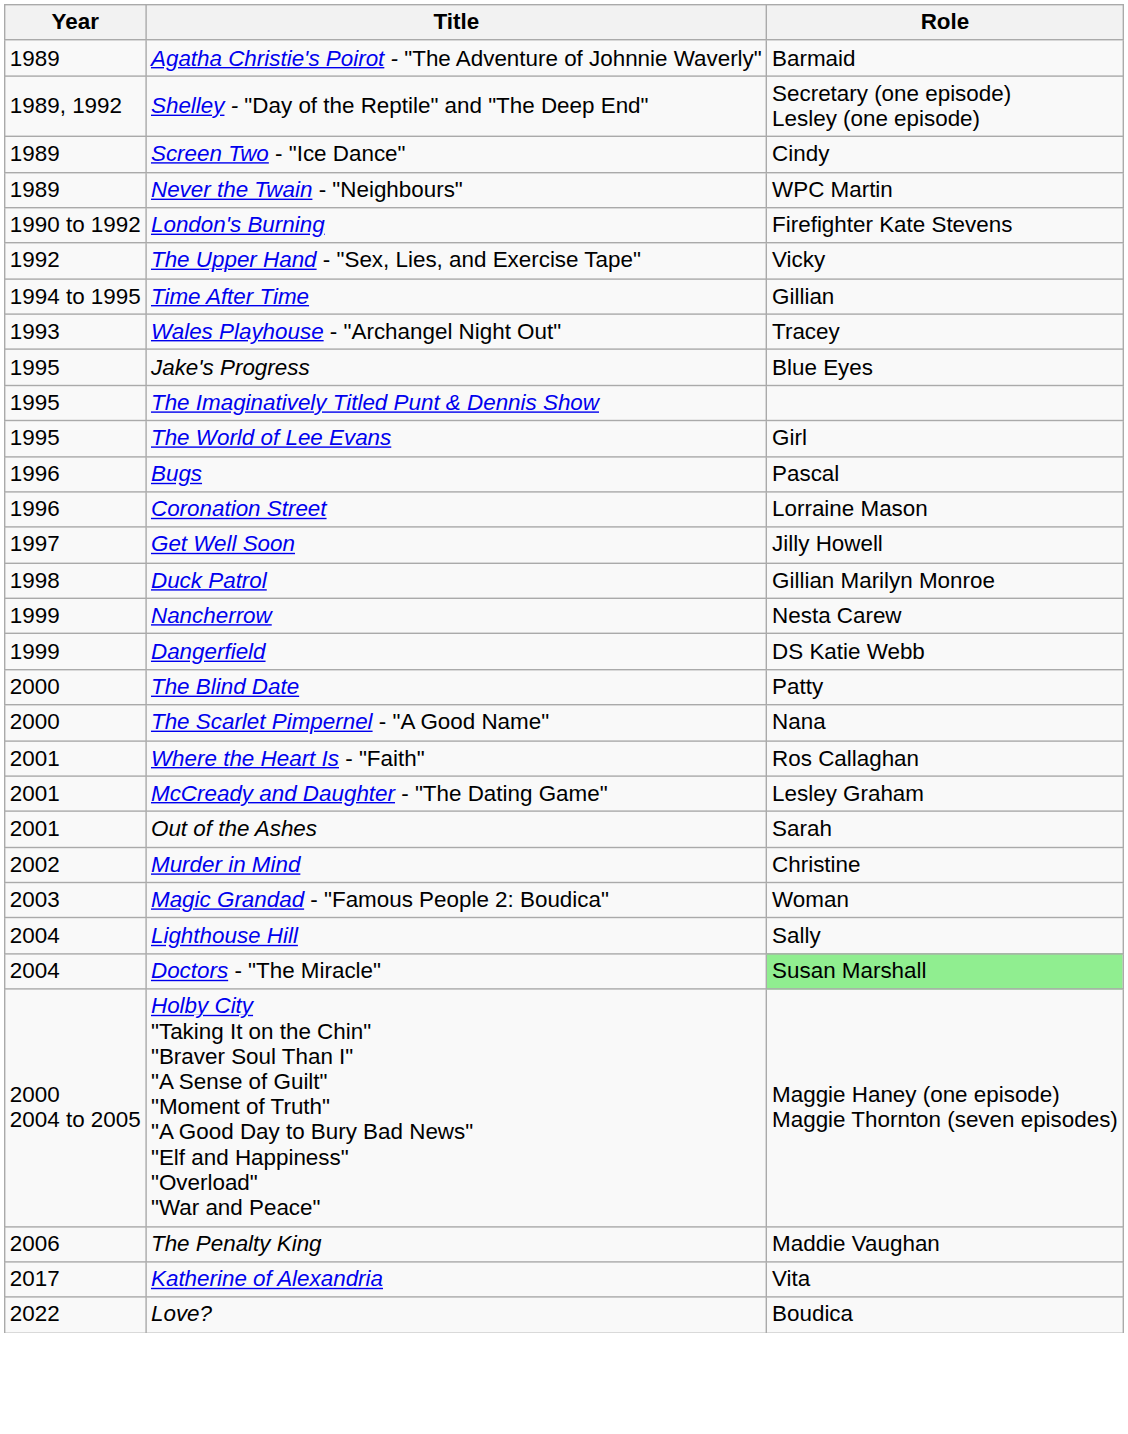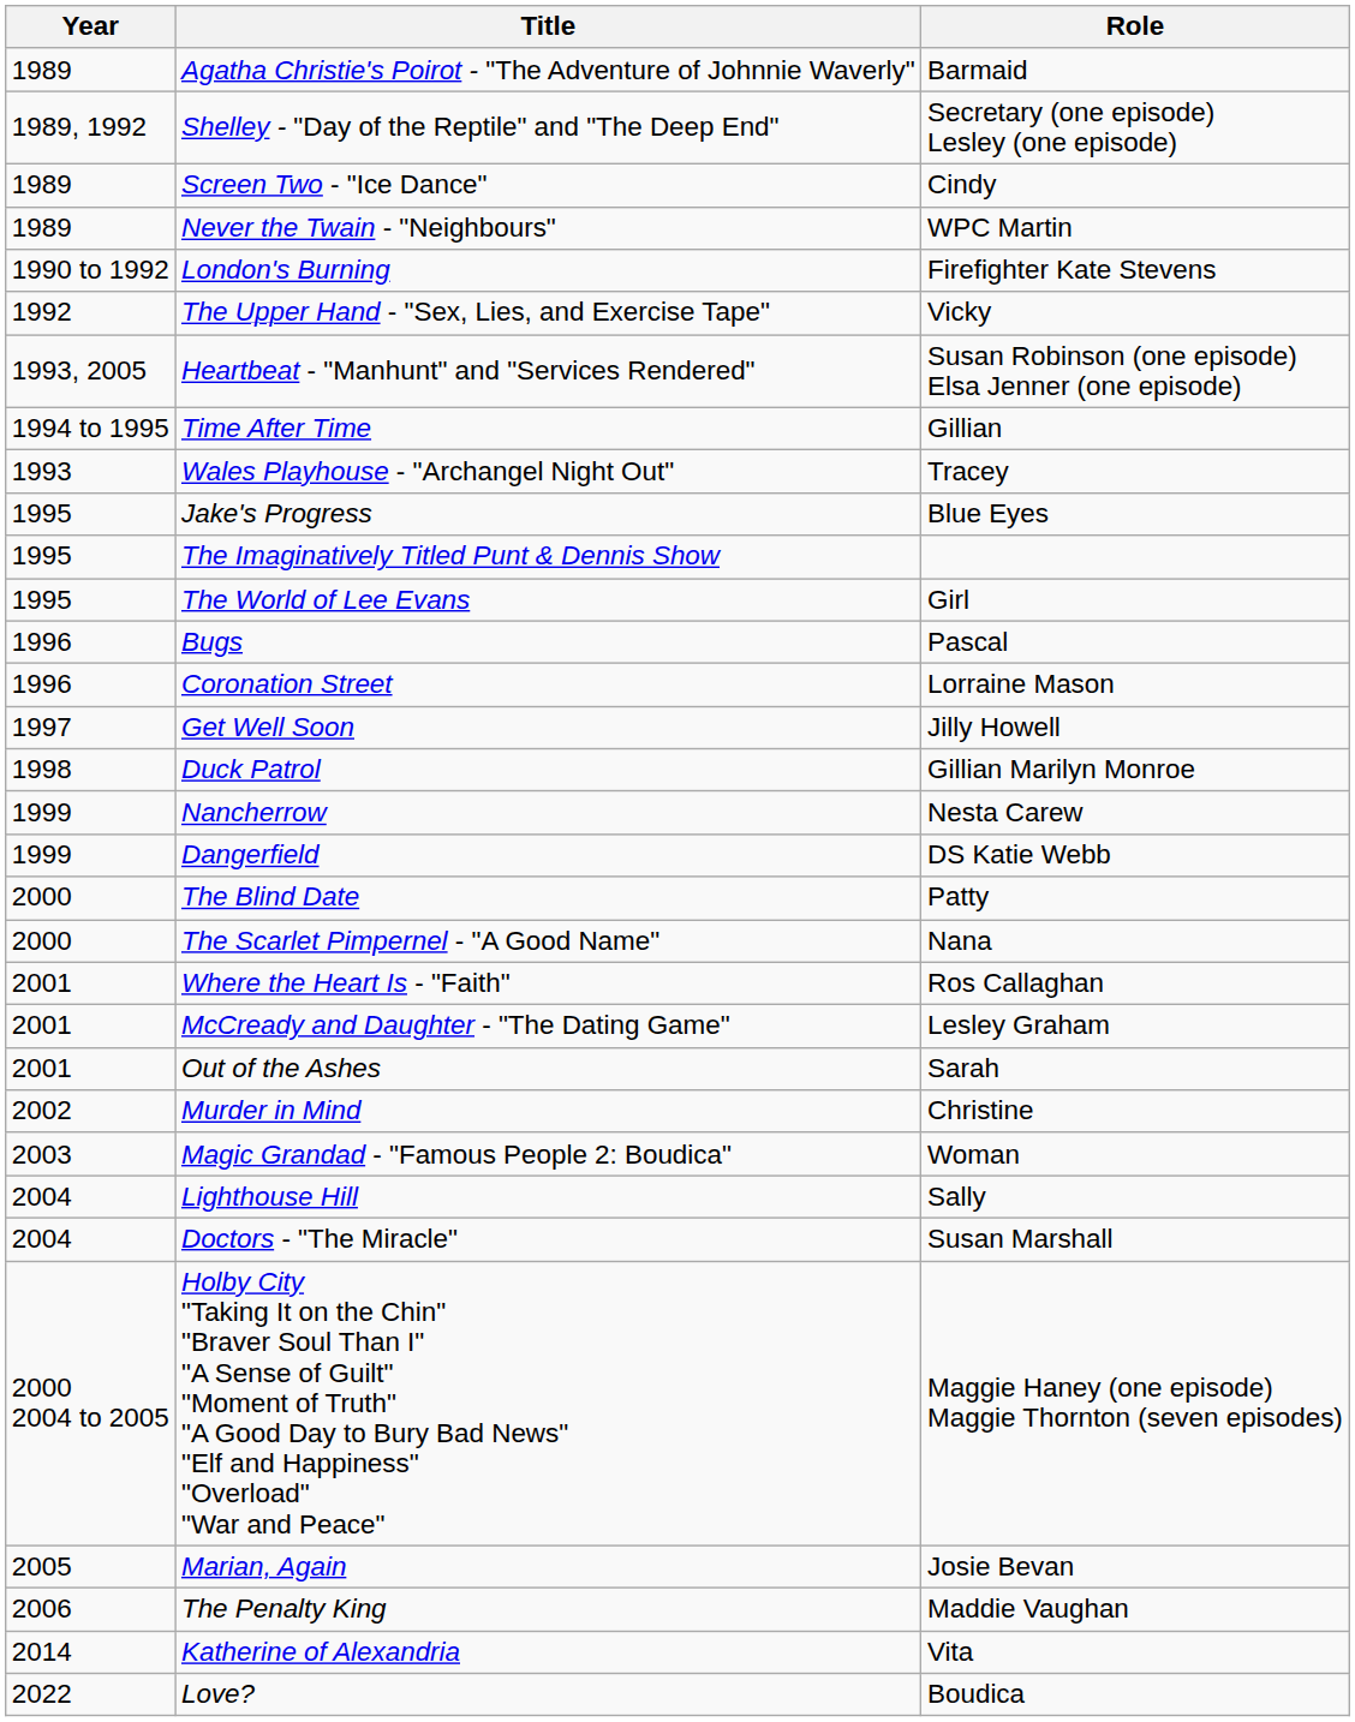 <table class="wikitable">
 <tr>
 <th>Year</th>
 <th>Title</th>
 <th>Role</th>
 </tr>
 <tr>
 <td>1989</td>
 <td><em><a href='#'>Agatha Christie's Poirot</a> -</em> "The Adventure of Johnnie Waverly"</td>
 <td>Barmaid</td>
 </tr>
 <tr>
 <td>1989, 1992</td>
 <td><em><a href='#'>Shelley</a> -</em> "Day of the Reptile" and "The Deep End"</td>
 <td>Secretary (one episode)<br>Lesley (one episode)</td>
 </tr>
 <tr>
 <td>1989</td>
 <td><em><a href='#'>Screen Two</a></em> - "Ice Dance"</td>
 <td>Cindy</td>
 </tr>
 <tr>
 <td>1989</td>
 <td><em><a href='#'>Never the Twain</a></em> - "Neighbours"</td>
 <td>WPC Martin</td>
 </tr>
 <tr>
 <td>1990 to 1992</td>
 <td><em><a href='#'>London's Burning</a></em></td>
 <td>Firefighter Kate Stevens</td>
 </tr>
 <tr>
 <td>1992</td>
 <td><em><a href='#'>The Upper Hand</a></em> - "Sex, Lies, and Exercise Tape"</td>
 <td>Vicky</td>
+</tr>
+<tr>
+<td>1993, 2005</td>
+<td><em><a href='#'>Heartbeat</a></em> - "Manhunt" and "Services Rendered"</td>
+<td>Susan Robinson (one episode)<br>Elsa Jenner (one episode)</td>
 </tr>
 <tr>
 <td>1994 to 1995</td>
 <td><em><a href='#'>Time After Time</a></em></td>
 <td>Gillian</td>
 </tr>
 <tr>
 <td>1993</td>
 <td><em><a href='#'>Wales Playhouse</a></em> - "Archangel Night Out"</td>
 <td>Tracey</td>
 </tr>
 <tr>
 <td>1995</td>
 <td><em>Jake's Progress</em></td>
 <td>Blue Eyes</td>
 </tr>
 <tr>
 <td>1995</td>
 <td><em><a href='#'>The Imaginatively Titled Punt & Dennis Show</a></em></td>
 <td></td>
 </tr>
 <tr>
 <td>1995</td>
 <td><em><a href='#'>The World of Lee Evans</a></em></td>
 <td>Girl</td>
 </tr>
 <tr>
 <td>1996</td>
 <td><em><a href='#'>Bugs</a></em></td>
 <td>Pascal</td>
 </tr>
 <tr>
 <td>1996</td>
 <td><em><a href='#'>Coronation Street</a></em></td>
 <td>Lorraine Mason</td>
 </tr>
 <tr>
 <td>1997</td>
 <td><em><a href='#'>Get Well Soon</a></em></td>
 <td>Jilly Howell</td>
 </tr>
 <tr>
 <td>1998</td>
 <td><em><a href='#'>Duck Patrol</a></em></td>
 <td>Gillian Marilyn Monroe</td>
 </tr>
 <tr>
 <td>1999</td>
 <td><em><a href='#'>Nancherrow</a></em></td>
 <td>Nesta Carew</td>
 </tr>
 <tr>
 <td>1999</td>
 <td><em><a href='#'>Dangerfield</a> </em></td>
 <td>DS Katie Webb</td>
 </tr>
 <tr>
 <td>2000</td>
 <td><em><a href='#'>The Blind Date</a></em></td>
 <td>Patty</td>
 </tr>
 <tr>
 <td>2000</td>
 <td><em><a href='#'>The Scarlet Pimpernel</a></em> - "A Good Name"</td>
 <td>Nana</td>
 </tr>
 <tr>
 <td>2001</td>
 <td><em><a href='#'>Where the Heart Is</a></em> - "Faith"</td>
 <td>Ros Callaghan</td>
 </tr>
 <tr>
 <td>2001</td>
 <td><em><a href='#'>McCready and Daughter</a></em> - "The Dating Game"</td>
 <td>Lesley Graham</td>
 </tr>
 <tr>
 <td>2001</td>
 <td><em>Out of the Ashes</em></td>
 <td>Sarah</td>
 </tr>
 <tr>
 <td>2002</td>
 <td><em><a href='#'>Murder in Mind</a></em></td>
 <td>Christine</td>
 </tr>
 <tr>
 <td>2003</td>
 <td><em><a href='#'>Magic Grandad</a></em> - "Famous People 2: Boudica"</td>
 <td>Woman</td>
 </tr>
 <tr>
 <td>2004</td>
 <td><em><a href='#'>Lighthouse Hill</a></em></td>
 <td>Sally</td>
 </tr>
 <tr>
 <td>2004</td>
 <td><em><a href='#'>Doctors</a></em> - "The Miracle"</td>
-<td style="background: lightgreen;">Susan Marshall</td>
+<td>Susan Marshall</td>
 </tr>
 <tr>
 <td>2000<br>2004 to 2005</td>
 <td><em><a href='#'>Holby City</a></em><br>"Taking It on the Chin"<br>"Braver Soul Than I"<br>"A Sense of Guilt"<br>"Moment of Truth"<br>"A Good Day to Bury Bad News"<br>"Elf and Happiness"<br>"Overload"<br>"War and Peace"</td>
 <td>Maggie Haney (one episode)<br>Maggie Thornton (seven episodes)</td>
 </tr>
 <tr>
+<td>2005</td>
+<td><em><a href='#'>Marian, Again</a></em></td>
+<td>Josie Bevan</td>
+</tr>
+<tr>
 <td>2006</td>
 <td><em>The Penalty King</em></td>
 <td>Maddie Vaughan</td>
 </tr>
 <tr>
-<td>2017</td>
+<td>2014</td>
 <td><em><a href='#'>Katherine of Alexandria</a></em></td>
 <td>Vita</td>
 </tr>
 <tr>
 <td>2022</td>
 <td><em>Love?</em></td>
 <td>Boudica</td>
 </tr>
 </table>
